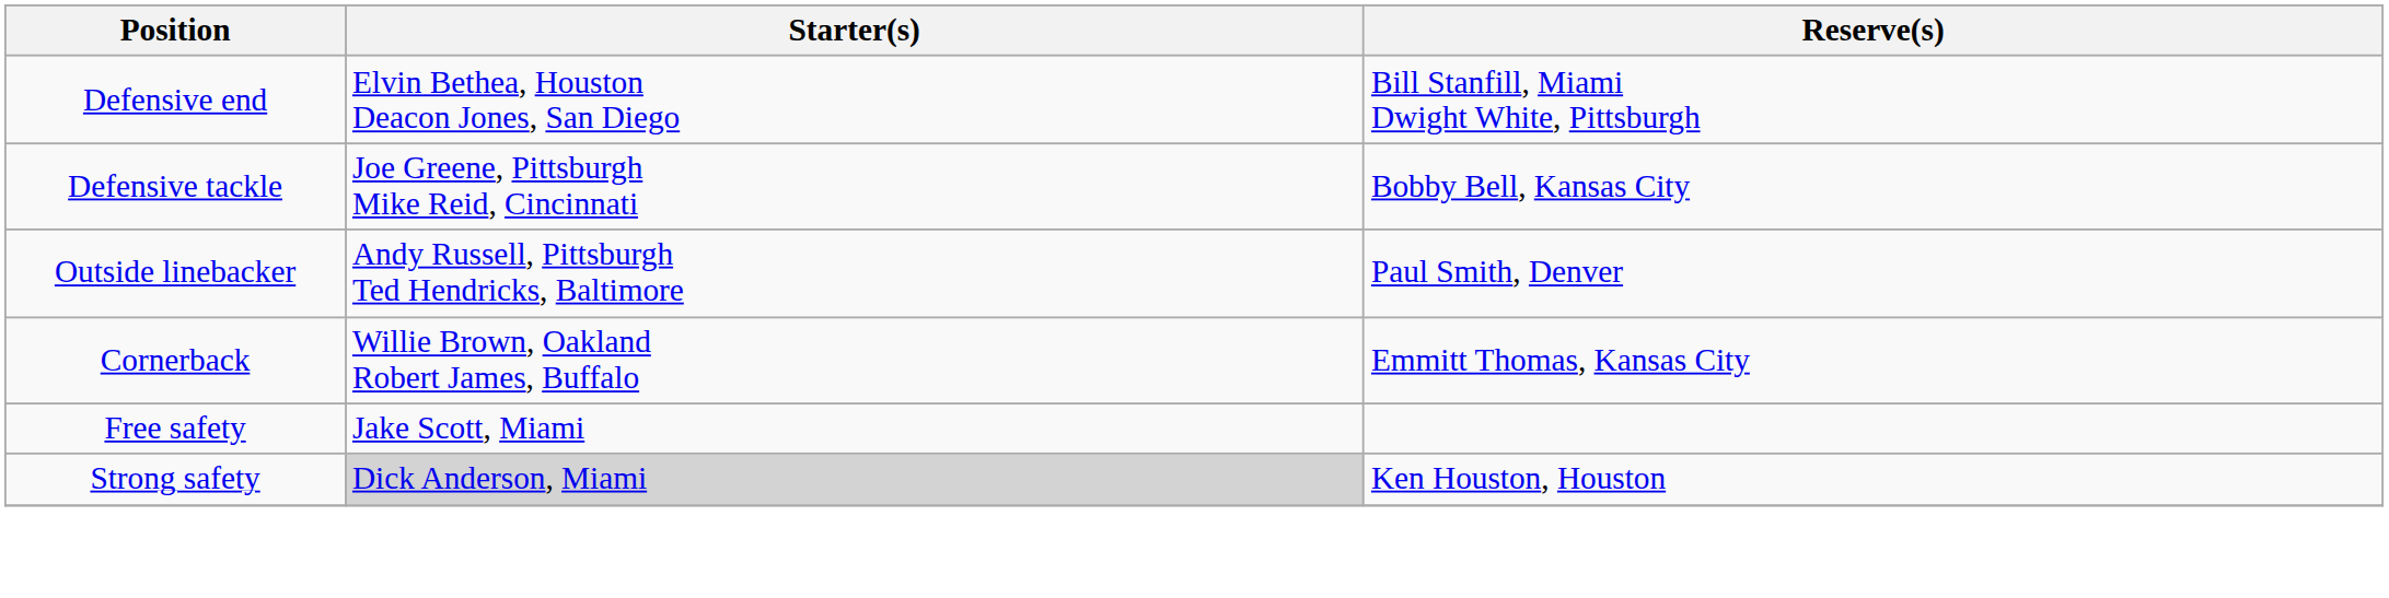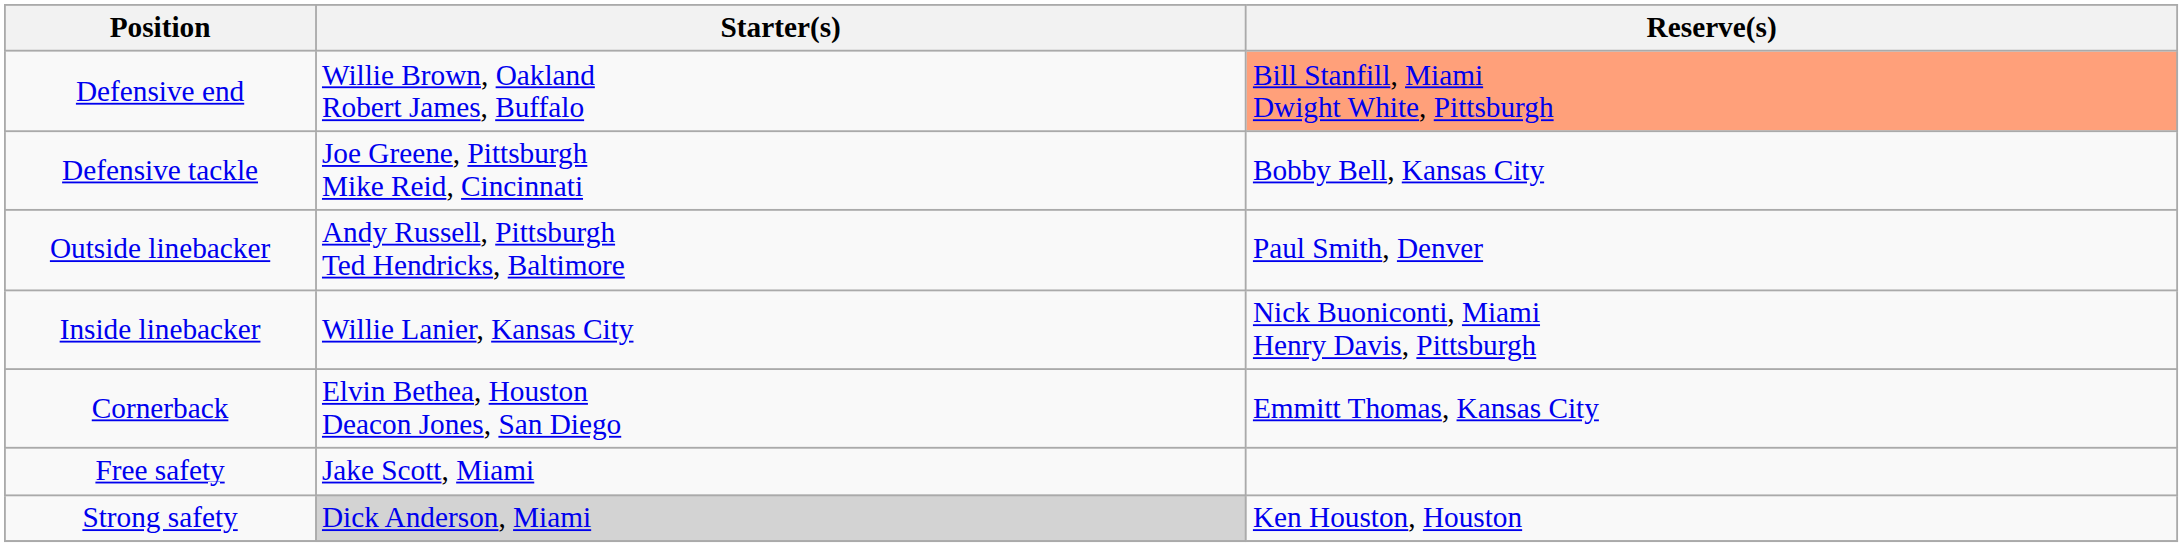 <table class="wikitable" width=75%>
 <tr>
 <th width=10%>Position</th>
 <th width=30%>Starter(s)</th>
 <th width=30%>Reserve(s)</th>
 </tr>
 <tr>
 <td align=center><a href='#'>Defensive end</a></td>
-<td> <a href='#'>Elvin Bethea</a>, <a href='#'>Houston</a><br> <a href='#'>Deacon Jones</a>, <a href='#'>San Diego</a></td>
-<td> <a href='#'>Bill Stanfill</a>, <a href='#'>Miami</a><br> <a href='#'>Dwight White</a>, <a href='#'>Pittsburgh</a></td>
+<td> <a href='#'>Willie Brown</a>, <a href='#'>Oakland</a><br> <a href='#'>Robert James</a>, <a href='#'>Buffalo</a></td>
+<td style="background: lightsalmon;"> <a href='#'>Bill Stanfill</a>, <a href='#'>Miami</a><br> <a href='#'>Dwight White</a>, <a href='#'>Pittsburgh</a></td>
 </tr>
 <tr>
 <td align=center><a href='#'>Defensive tackle</a></td>
 <td> <a href='#'>Joe Greene</a>, <a href='#'>Pittsburgh</a><br> <a href='#'>Mike Reid</a>, <a href='#'>Cincinnati</a></td>
 <td> <a href='#'>Bobby Bell</a>, <a href='#'>Kansas City</a></td>
 </tr>
 <tr>
 <td align=center><a href='#'>Outside linebacker</a></td>
 <td> <a href='#'>Andy Russell</a>, <a href='#'>Pittsburgh</a><br> <a href='#'>Ted Hendricks</a>, <a href='#'>Baltimore</a></td>
 <td> <a href='#'>Paul Smith</a>, <a href='#'>Denver</a></td>
 </tr>
 <tr>
+<td align=center><a href='#'>Inside linebacker</a></td>
+<td> <a href='#'>Willie Lanier</a>, <a href='#'>Kansas City</a></td>
+<td> <a href='#'>Nick Buoniconti</a>, <a href='#'>Miami</a><br> <a href='#'>Henry Davis</a>, <a href='#'>Pittsburgh</a></td>
+</tr>
+<tr>
 <td align=center><a href='#'>Cornerback</a></td>
-<td> <a href='#'>Willie Brown</a>, <a href='#'>Oakland</a><br> <a href='#'>Robert James</a>, <a href='#'>Buffalo</a></td>
+<td> <a href='#'>Elvin Bethea</a>, <a href='#'>Houston</a><br> <a href='#'>Deacon Jones</a>, <a href='#'>San Diego</a></td>
 <td> <a href='#'>Emmitt Thomas</a>, <a href='#'>Kansas City</a></td>
 </tr>
 <tr>
 <td align=center><a href='#'>Free safety</a></td>
 <td> <a href='#'>Jake Scott</a>, <a href='#'>Miami</a></td>
 <td></td>
 </tr>
 <tr>
 <td align=center><a href='#'>Strong safety</a></td>
 <td style="background: lightgrey;"> <a href='#'>Dick Anderson</a>, <a href='#'>Miami</a></td>
 <td> <a href='#'>Ken Houston</a>, <a href='#'>Houston</a></td>
 </tr>
 <tr>
 </tr>
 </table>
